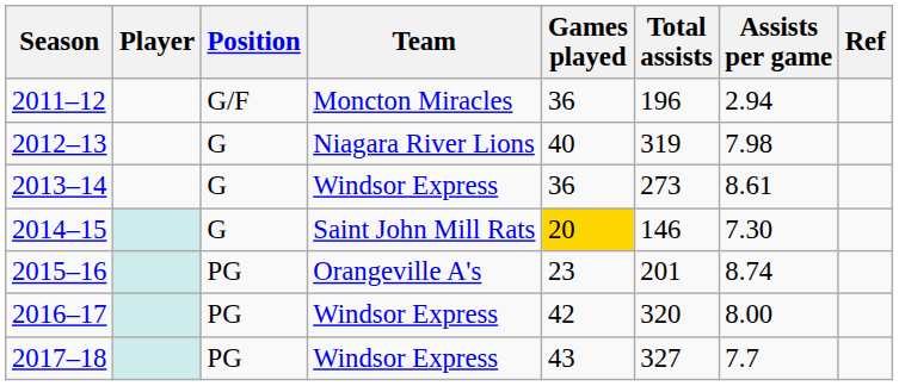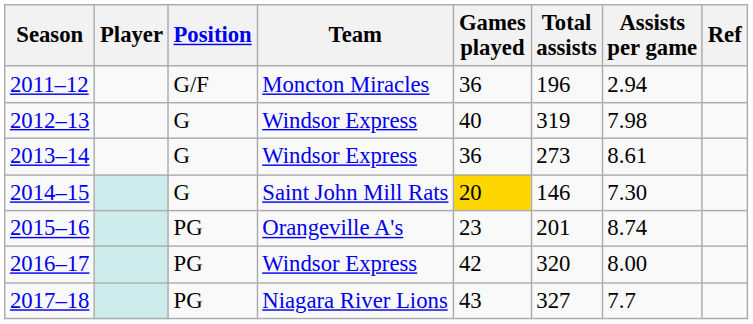 <table class="wikitable sortable">
 <tr>
 <th scope="col">Season</th>
 <th scope="col">Player</th>
 <th scope="col"><a href='#'>Position</a></th>
 <th scope="col">Team</th>
 <th scope="col">Games<br>played</th>
 <th scope="col">Total<br>assists</th>
 <th scope="col">Assists<br> per game</th>
 <th scope="col" class="unsortable">Ref</th>
 </tr>
 <tr>
 <td><a href='#'>2011–12</a></td>
 <td></td>
 <td>G/F</td>
 <td><a href='#'>Moncton Miracles</a></td>
 <td>36</td>
 <td>196</td>
 <td>2.94</td>
 <td align=center></td>
 </tr>
 <tr>
 <td><a href='#'>2012–13</a></td>
 <td></td>
 <td>G</td>
-<td><a href='#'>Niagara River Lions</a></td>
+<td><a href='#'>Windsor Express</a></td>
 <td>40</td>
 <td>319</td>
 <td>7.98</td>
 <td align=center></td>
 </tr>
 <tr>
 <td><a href='#'>2013–14</a></td>
 <td></td>
 <td>G</td>
 <td><a href='#'>Windsor Express</a></td>
 <td>36</td>
 <td>273</td>
 <td>8.61</td>
 <td align=center></td>
 </tr>
 <tr>
 <td><a href='#'>2014–15</a></td>
 <td style="background-color:#CFECEC"></td>
 <td>G</td>
 <td><a href='#'>Saint John Mill Rats</a></td>
 <td style="background: gold;">20</td>
 <td>146</td>
 <td>7.30</td>
 <td align=center></td>
 </tr>
 <tr>
 <td><a href='#'>2015–16</a></td>
 <td style="background-color:#CFECEC"></td>
 <td>PG</td>
 <td><a href='#'>Orangeville A's</a></td>
 <td>23</td>
 <td>201</td>
 <td>8.74</td>
 <td align=center></td>
 </tr>
 <tr>
 <td><a href='#'>2016–17</a></td>
 <td style="background-color:#CFECEC"></td>
 <td>PG</td>
 <td><a href='#'>Windsor Express</a></td>
 <td>42</td>
 <td>320</td>
 <td>8.00</td>
 <td align=center></td>
 </tr>
 <tr>
 <td><a href='#'>2017–18</a></td>
 <td style="background-color:#CFECEC"></td>
 <td>PG</td>
-<td><a href='#'>Windsor Express</a></td>
+<td><a href='#'>Niagara River Lions</a></td>
 <td>43</td>
 <td>327</td>
 <td>7.7</td>
 <td align=center></td>
 </tr>
 </table>
